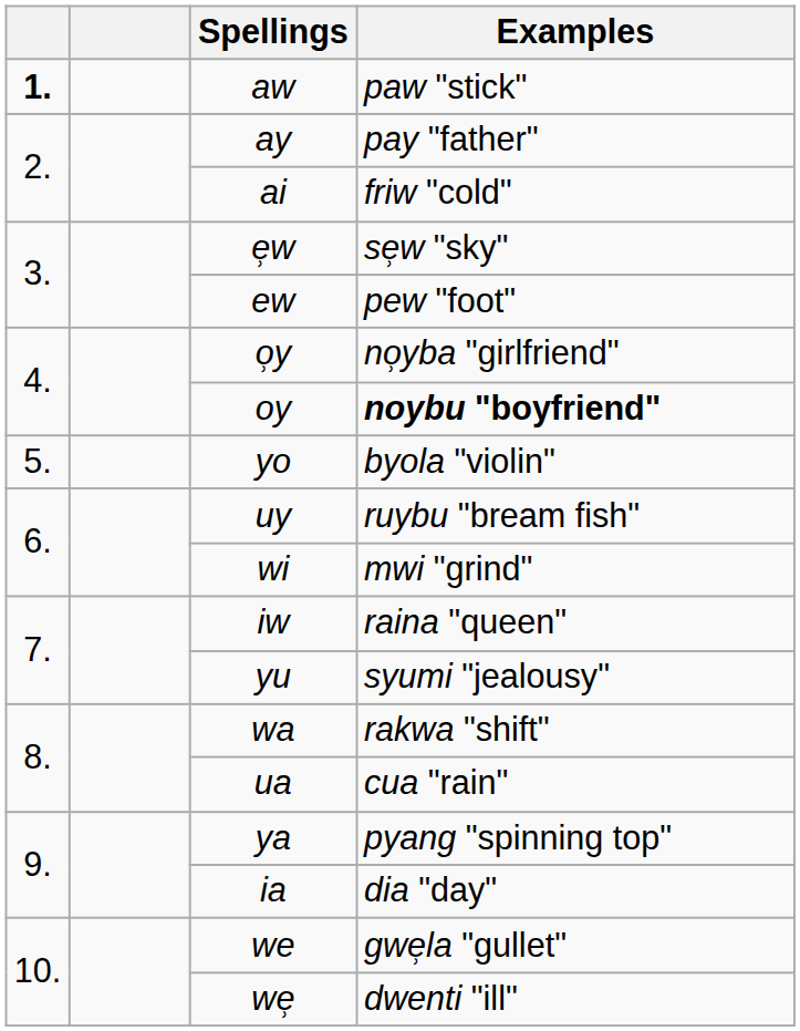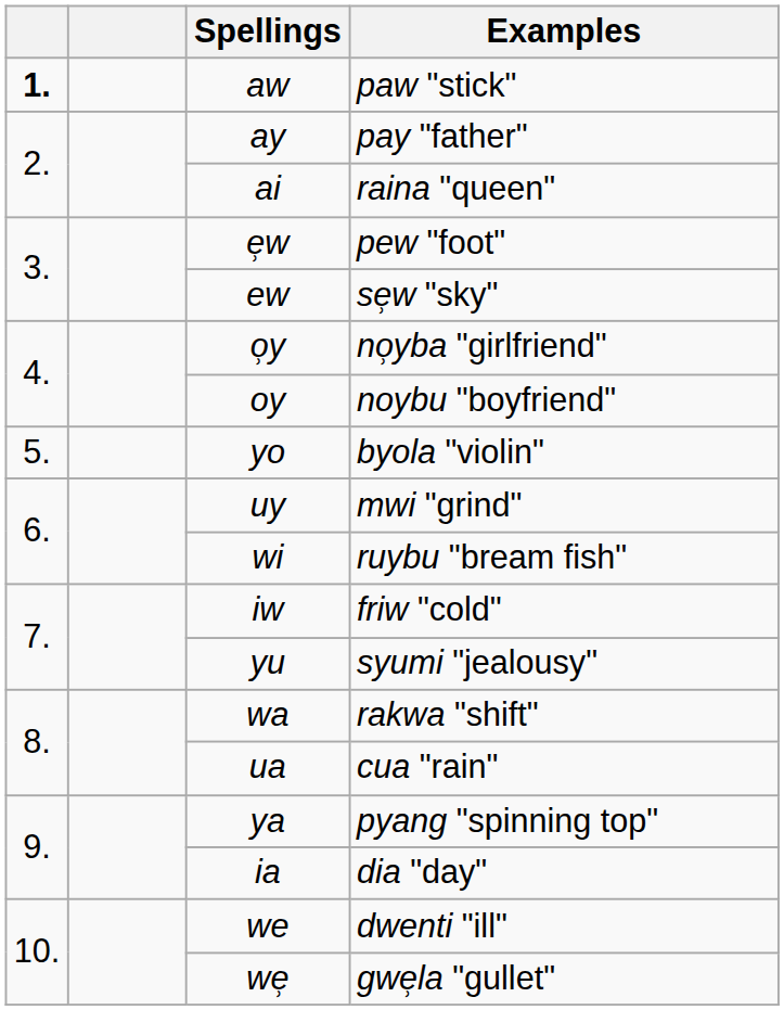 <table class="wikitable" style="float:right; margin-left: 10px;">
 <tr>
 <th></th>
 <th width="50"></th>
 <th width="70">Spellings</th>
 <th width="200">Examples</th>
 </tr>
 <tr align="center">
 <td><strong>1.</strong></td>
 <td><strong></strong></td>
 <td><em>aw</em></td>
 <td align="left"><em>paw</em> "stick"</td>
 </tr>
 <tr align="center">
 <td rowspan="2">2.</td>
 <td rowspan="2"><strong></strong></td>
 <td><em>ay</em></td>
 <td align="left"><em>pay</em> "father"</td>
 </tr>
 <tr align="center">
 <td><em>ai</em></td>
-<td align="left"><em>friw</em> "cold"</td>
+<td align="left"><em>raina</em> "queen"</td>
 </tr>
 <tr align="center">
 <td rowspan="2">3.</td>
 <td rowspan="2"><strong></strong></td>
 <td><em>e̹w</em></td>
-<td align="left"><em>se̹w</em> "sky"</td>
+<td align="left"><em>pew</em> "foot"</td>
 </tr>
 <tr align="center">
 <td><em>ew</em></td>
-<td align="left"><em>pew</em> "foot"</td>
+<td align="left"><em>se̹w</em> "sky"</td>
 </tr>
 <tr align="center">
 <td rowspan="2">4.</td>
 <td rowspan="2"><strong></strong></td>
 <td><em>o̹y</em></td>
 <td align="left"><em>no̹yba</em> "girlfriend"</td>
 </tr>
 <tr align="center">
 <td><em>oy</em></td>
-<td align="left"><strong><em>noybu</em> "boyfriend"</strong></td>
+<td align="left"><em>noybu</em> "boyfriend"</td>
 </tr>
 <tr align="center">
 <td>5.</td>
 <td><strong></strong></td>
 <td><em>yo</em></td>
 <td align="left"><em>byola</em> "violin"</td>
 </tr>
 <tr align="center">
 <td rowspan="2">6.</td>
 <td rowspan="2"><strong></strong></td>
 <td><em>uy</em></td>
-<td align="left"><em>ruybu</em> "bream fish"</td>
+<td align="left"><em>mwi</em> "grind"</td>
 </tr>
 <tr align="center">
 <td><em>wi</em></td>
-<td align="left"><em>mwi</em> "grind"</td>
+<td align="left"><em>ruybu</em> "bream fish"</td>
 </tr>
 <tr align="center">
 <td rowspan="2">7.</td>
 <td rowspan="2"><strong></strong></td>
 <td><em>iw</em></td>
-<td align="left"><em>raina</em> "queen"</td>
+<td align="left"><em>friw</em> "cold"</td>
 </tr>
 <tr align="center">
 <td><em>yu</em></td>
 <td align="left"><em>syumi</em> "jealousy"</td>
 </tr>
 <tr align="center">
 <td rowspan="2">8.</td>
 <td rowspan="2"><strong></strong></td>
 <td><em>wa</em></td>
 <td align="left"><em>rakwa</em> "shift"</td>
 </tr>
 <tr align="center">
 <td><em>ua</em></td>
 <td align="left"><em>cua</em> "rain"</td>
 </tr>
 <tr align="center">
 <td rowspan="2">9.</td>
 <td rowspan="2"><strong></strong></td>
 <td><em>ya</em></td>
 <td align="left"><em>pyang</em> "spinning top"</td>
 </tr>
 <tr align="center">
 <td><em>ia</em></td>
 <td align="left"><em>dia</em> "day"</td>
 </tr>
 <tr align="center">
 <td rowspan="2">10.</td>
 <td rowspan="2"><strong></strong></td>
 <td><em>we</em></td>
-<td align="left"><em>gwe̹la</em> "gullet"</td>
+<td align="left"><em>dwenti</em> "ill"</td>
 </tr>
 <tr align="center">
 <td><em>we̹</em></td>
-<td align="left"><em>dwenti</em> "ill"</td>
+<td align="left"><em>gwe̹la</em> "gullet"</td>
 </tr>
 </table>
